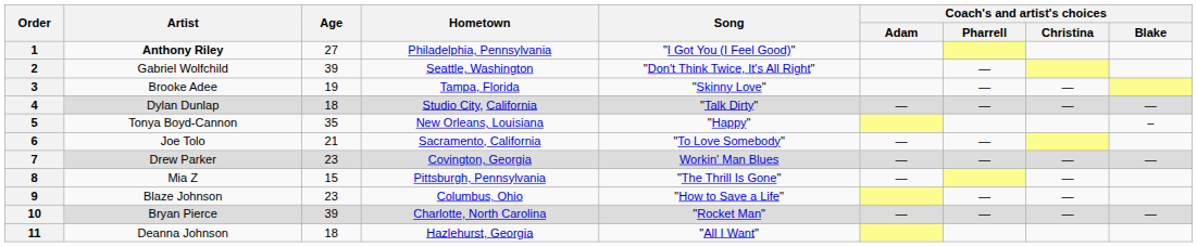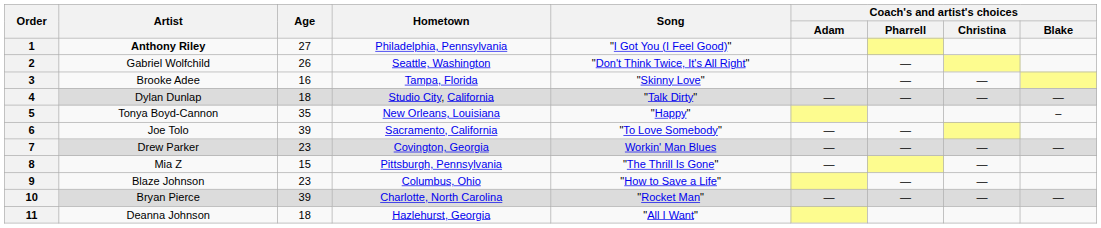 <table class="wikitable" style="text-align:center; line-height:17px; width:100%;">
 <tr>
 <th scope="col" rowspan="2" style="width:05%;">Order</th>
 <th scope="col" rowspan="2" style="width:20%;">Artist</th>
 <th scope="col" rowspan="2" style="width:05%;">Age</th>
 <th scope="col" rowspan="2" style="width:20%;">Hometown</th>
 <th scope="col" rowspan="2" style="width:22%;">Song</th>
 <th scope="col" colspan="4" style="width:28%;">Coach's and artist's choices</th>
 </tr>
 <tr>
 <th style="width:07%;">Adam</th>
 <th style="width:07%;">Pharrell</th>
 <th style="width:07%;">Christina</th>
 <th style="width:07%;">Blake</th>
 </tr>
 <tr>
 <th>1</th>
 <td><strong>Anthony Riley</strong></td>
 <td>27</td>
 <td><a href='#'>Philadelphia, Pennsylvania</a></td>
 <td>"<a href='#'>I Got You (I Feel Good)</a>"</td>
 <td><strong></strong></td>
 <td style="background:#fdfc8f;"><strong></strong></td>
 <td><strong></strong></td>
 <td><strong></strong></td>
 </tr>
 <tr>
 <th>2</th>
 <td>Gabriel Wolfchild</td>
-<td>39</td>
+<td>26</td>
 <td><a href='#'>Seattle, Washington</a></td>
 <td>"<a href='#'>Don't Think Twice, It's All Right</a>"</td>
 <td><strong></strong></td>
 <td>—</td>
 <td style="background:#fdfc8f;"><strong></strong></td>
 <td><strong></strong></td>
 </tr>
 <tr>
 <th>3</th>
 <td>Brooke Adee</td>
-<td>19</td>
+<td>16</td>
 <td><a href='#'>Tampa, Florida</a></td>
 <td>"<a href='#'>Skinny Love</a>"</td>
 <td><strong></strong></td>
 <td>—</td>
 <td>—</td>
 <td style="background:#fdfc8f;"><strong></strong></td>
 </tr>
 <tr>
 <th>4</th>
 <td style="background:#DCDCDC;">Dylan Dunlap</td>
 <td style="background:#DCDCDC;">18</td>
 <td style="background:#DCDCDC;"><a href='#'>Studio City</a>, <a href='#'>California</a></td>
 <td style="background:#DCDCDC;">"<a href='#'>Talk Dirty</a>"</td>
 <td style="background:#DCDCDC;">—</td>
 <td style="background:#DCDCDC;">—</td>
 <td style="background:#DCDCDC;">—</td>
 <td style="background:#DCDCDC;">—</td>
 </tr>
 <tr>
 <th>5</th>
 <td>Tonya Boyd-Cannon</td>
 <td>35</td>
 <td><a href='#'>New Orleans, Louisiana</a></td>
 <td>"<a href='#'>Happy</a>"</td>
 <td style="background:#fdfc8f;"><strong></strong></td>
 <td><strong></strong></td>
 <td><strong></strong></td>
 <td>–</td>
 </tr>
 <tr>
 <th>6</th>
 <td>Joe Tolo</td>
-<td>21</td>
+<td>39</td>
 <td><a href='#'>Sacramento, California</a></td>
 <td>"<a href='#'>To Love Somebody</a>"</td>
 <td>—</td>
 <td>—</td>
 <td style="background:#fdfc8f;"><strong></strong></td>
 <td><strong></strong></td>
 </tr>
 <tr>
 <th>7</th>
 <td style="background:#DCDCDC;">Drew Parker</td>
 <td style="background:#DCDCDC;">23</td>
 <td style="background:#DCDCDC;"><a href='#'>Covington, Georgia</a></td>
 <td style="background:#DCDCDC;"><a href='#'>Workin' Man Blues</a></td>
 <td style="background:#DCDCDC;">—</td>
 <td style="background:#DCDCDC;">—</td>
 <td style="background:#DCDCDC;">—</td>
 <td style="background:#DCDCDC;">—</td>
 </tr>
 <tr>
 <th>8</th>
 <td>Mia Z</td>
 <td>15</td>
 <td><a href='#'>Pittsburgh, Pennsylvania</a></td>
 <td>"<a href='#'>The Thrill Is Gone</a>"</td>
 <td>—</td>
 <td style="background:#fdfc8f;"><strong></strong></td>
 <td>—</td>
 <td><strong></strong></td>
 </tr>
 <tr>
 <th>9</th>
 <td>Blaze Johnson</td>
 <td>23</td>
 <td><a href='#'>Columbus, Ohio</a></td>
 <td>"<a href='#'>How to Save a Life</a>"</td>
 <td style="background:#fdfc8f;"><strong></strong></td>
 <td>—</td>
 <td>—</td>
 <td><strong></strong></td>
 </tr>
 <tr>
 <th>10</th>
 <td style="background:#DCDCDC;">Bryan Pierce</td>
 <td style="background:#DCDCDC;">39</td>
 <td style="background:#DCDCDC;"><a href='#'>Charlotte, North Carolina</a></td>
 <td style="background:#DCDCDC;">"<a href='#'>Rocket Man</a>"</td>
 <td style="background:#DCDCDC;">—</td>
 <td style="background:#DCDCDC;">—</td>
 <td style="background:#DCDCDC;">—</td>
 <td style="background:#DCDCDC;">—</td>
 </tr>
 <tr>
 <th>11</th>
 <td>Deanna Johnson</td>
 <td>18</td>
 <td><a href='#'>Hazlehurst, Georgia</a></td>
 <td>"<a href='#'>All I Want</a>"</td>
 <td style="background:#fdfc8f;"><strong></strong></td>
 <td><strong></strong></td>
 <td><strong></strong></td>
 <td><strong></strong></td>
 </tr>
 </table>
